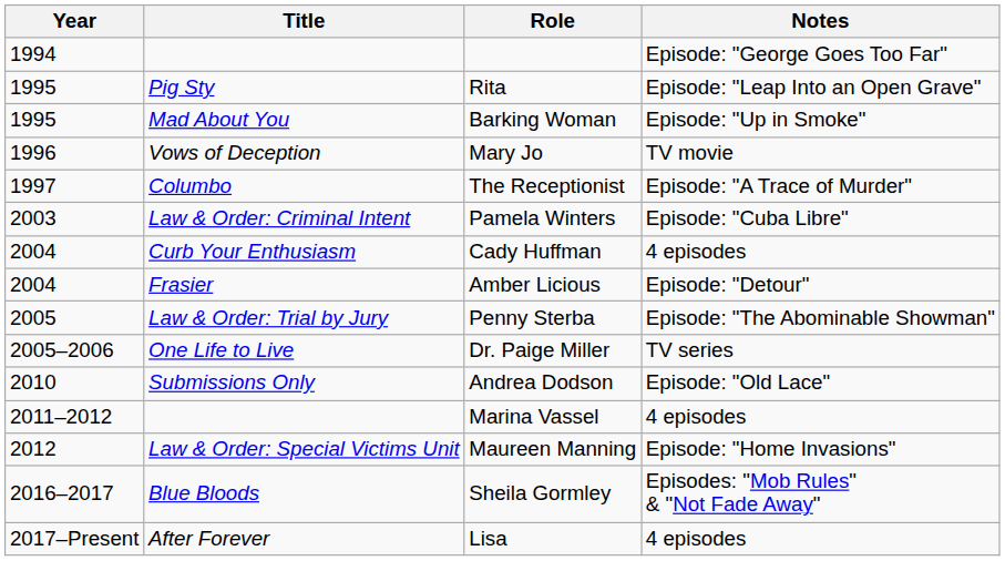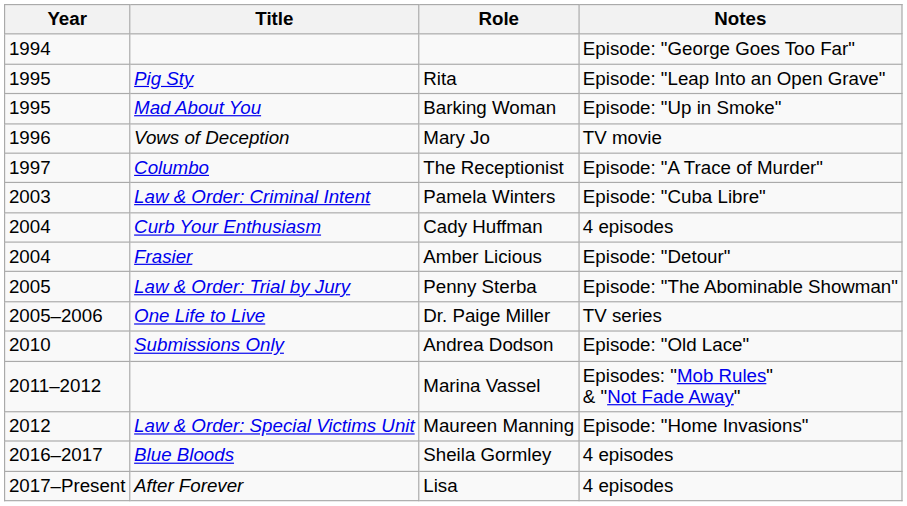 <table class="wikitable sortable">
 <tr>
 <th>Year</th>
 <th>Title</th>
 <th>Role</th>
 <th class="unsortable">Notes</th>
 </tr>
 <tr>
 <td>1994</td>
 <td><em></em></td>
 <td></td>
 <td>Episode: "George Goes Too Far"</td>
 </tr>
 <tr>
 <td>1995</td>
 <td><em><a href='#'>Pig Sty</a></em></td>
 <td>Rita</td>
 <td>Episode: "Leap Into an Open Grave"</td>
 </tr>
 <tr>
 <td>1995</td>
 <td><em><a href='#'>Mad About You</a></em></td>
 <td>Barking Woman</td>
 <td>Episode: "Up in Smoke"</td>
 </tr>
 <tr>
 <td>1996</td>
 <td><em>Vows of Deception</em></td>
 <td>Mary Jo</td>
 <td>TV movie</td>
 </tr>
 <tr>
 <td>1997</td>
 <td><em><a href='#'>Columbo</a></em></td>
 <td>The Receptionist</td>
 <td>Episode: "A Trace of Murder"</td>
 </tr>
 <tr>
 <td>2003</td>
 <td><em><a href='#'>Law & Order: Criminal Intent</a></em></td>
 <td>Pamela Winters</td>
 <td>Episode: "Cuba Libre"</td>
 </tr>
 <tr>
 <td>2004</td>
 <td><em><a href='#'>Curb Your Enthusiasm</a></em></td>
 <td>Cady Huffman</td>
 <td>4 episodes</td>
 </tr>
 <tr>
 <td>2004</td>
 <td><em><a href='#'>Frasier</a></em></td>
 <td>Amber Licious</td>
 <td>Episode: "Detour"</td>
 </tr>
 <tr>
 <td>2005</td>
 <td><em><a href='#'>Law & Order: Trial by Jury</a></em></td>
 <td>Penny Sterba</td>
 <td>Episode: "The Abominable Showman"</td>
 </tr>
 <tr>
 <td>2005–2006</td>
 <td><em><a href='#'>One Life to Live</a></em></td>
 <td>Dr. Paige Miller</td>
 <td>TV series</td>
 </tr>
 <tr>
 <td>2010</td>
 <td><em><a href='#'>Submissions Only</a></em></td>
 <td>Andrea Dodson</td>
 <td>Episode: "Old Lace"</td>
 </tr>
 <tr>
 <td>2011–2012</td>
 <td><em></em></td>
 <td>Marina Vassel</td>
-<td>4 episodes</td>
+<td>Episodes: "<a href='#'>Mob Rules</a>"<br>& "<a href='#'>Not Fade Away</a>"</td>
 </tr>
 <tr>
 <td>2012</td>
 <td><em><a href='#'>Law & Order: Special Victims Unit</a></em></td>
 <td>Maureen Manning</td>
 <td>Episode: "Home Invasions"</td>
 </tr>
 <tr>
 <td>2016–2017</td>
 <td><em><a href='#'>Blue Bloods</a></em></td>
 <td>Sheila Gormley</td>
-<td>Episodes: "<a href='#'>Mob Rules</a>"<br>& "<a href='#'>Not Fade Away</a>"</td>
+<td>4 episodes</td>
 </tr>
 <tr>
 <td>2017–Present</td>
 <td><em>After Forever</em></td>
 <td>Lisa</td>
 <td>4 episodes</td>
 </tr>
 </table>
